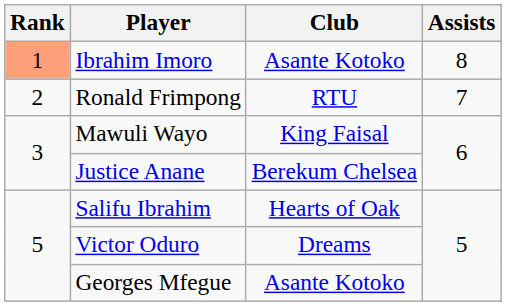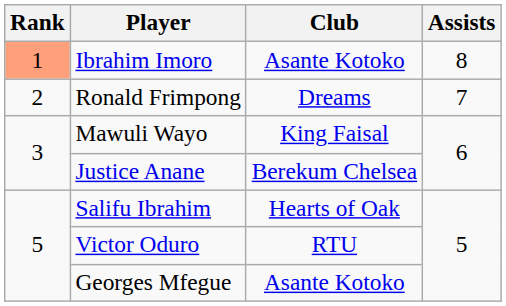 <table class="wikitable" style="text-align:center">
 <tr>
 <th>Rank</th>
 <th>Player</th>
 <th>Club</th>
 <th>Assists</th>
 </tr>
 <tr>
 <td style="background: lightsalmon;">1</td>
 <td align="left"> <a href='#'>Ibrahim Imoro</a></td>
 <td><a href='#'>Asante Kotoko</a></td>
 <td>8</td>
 </tr>
 <tr>
 <td>2</td>
 <td align="left"> Ronald Frimpong</td>
-<td><a href='#'>RTU</a></td>
+<td><a href='#'>Dreams</a></td>
 <td>7</td>
 </tr>
 <tr>
 <td rowspan=2>3</td>
 <td align="left"> Mawuli Wayo</td>
 <td><a href='#'>King Faisal</a></td>
 <td rowspan=2>6</td>
 </tr>
 <tr>
 <td align="left"> <a href='#'>Justice Anane</a></td>
 <td><a href='#'>Berekum Chelsea</a></td>
 </tr>
 <tr>
 <td rowspan=3>5</td>
 <td align="left"> <a href='#'>Salifu Ibrahim</a></td>
 <td><a href='#'>Hearts of Oak</a></td>
 <td rowspan=3>5</td>
 </tr>
 <tr>
 <td align="left"> <a href='#'>Victor Oduro</a></td>
-<td><a href='#'>Dreams</a></td>
+<td><a href='#'>RTU</a></td>
 </tr>
 <tr>
 <td align="left"> Georges Mfegue</td>
 <td><a href='#'>Asante Kotoko</a></td>
 </tr>
 </table>
